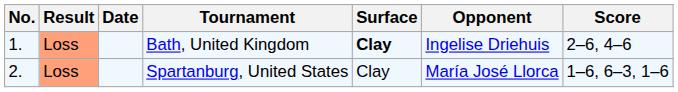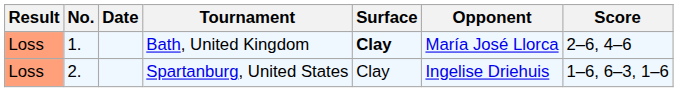 <table class="sortable wikitable" style=font-size:97%>
 <tr>
+<th>Result</th>
 <th>No.</th>
-<th>Result</th>
 <th>Date</th>
 <th>Tournament</th>
 <th>Surface</th>
 <th>Opponent</th>
 <th>Score</th>
 </tr>
 <tr bgcolor="#f0f8ff">
+<td style="background:#ffa07a;">Loss</td>
 <td>1.</td>
-<td style="background:#ffa07a;">Loss</td>
 <td></td>
 <td><a href='#'>Bath</a>, United Kingdom</td>
 <td><strong>Clay</strong></td>
-<td> <a href='#'>Ingelise Driehuis</a></td>
+<td> <a href='#'>María José Llorca</a></td>
 <td>2–6, 4–6</td>
 </tr>
 <tr style="background:#f0f8ff;">
+<td style="background:#ffa07a;">Loss</td>
 <td>2.</td>
-<td style="background:#ffa07a;">Loss</td>
 <td></td>
 <td><a href='#'>Spartanburg</a>, United States</td>
 <td>Clay</td>
-<td> <a href='#'>María José Llorca</a></td>
+<td> <a href='#'>Ingelise Driehuis</a></td>
 <td>1–6, 6–3, 1–6</td>
 </tr>
 </table>
